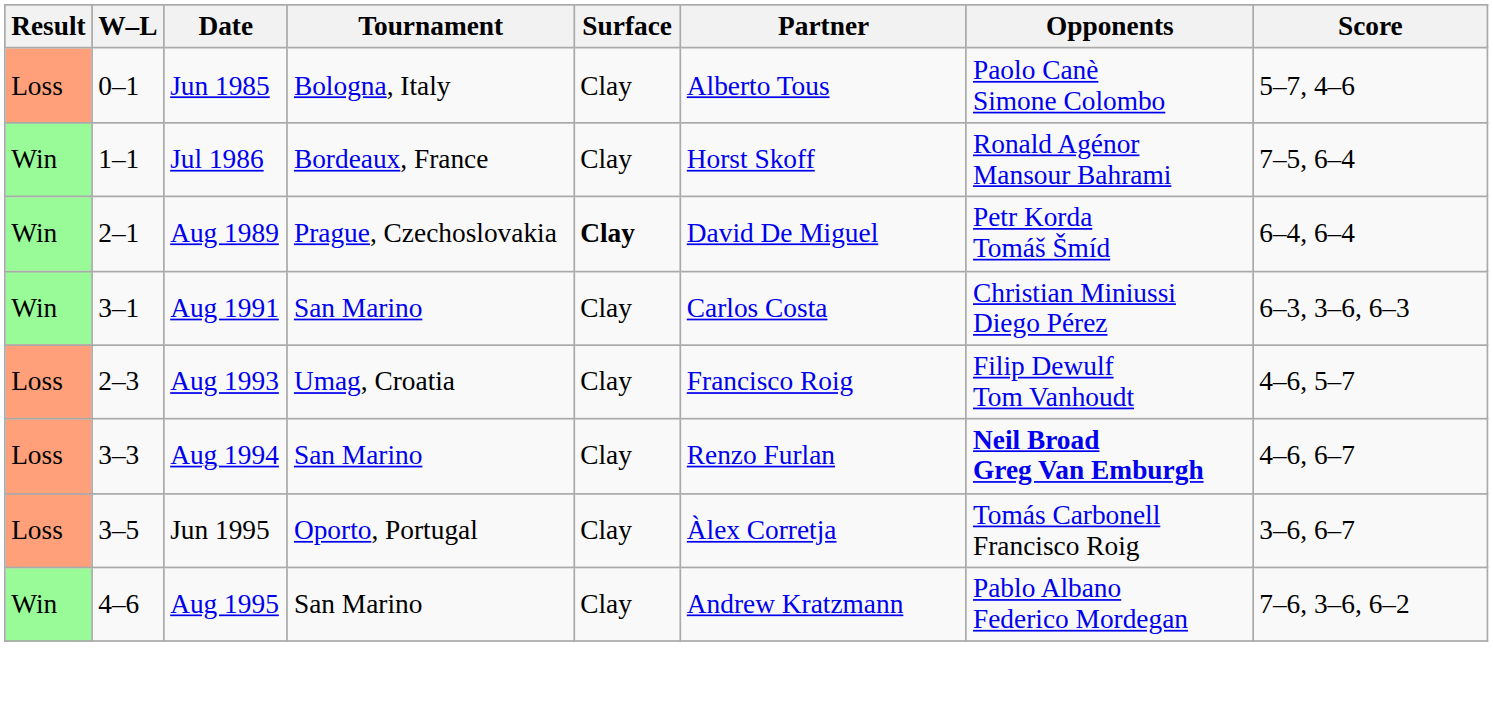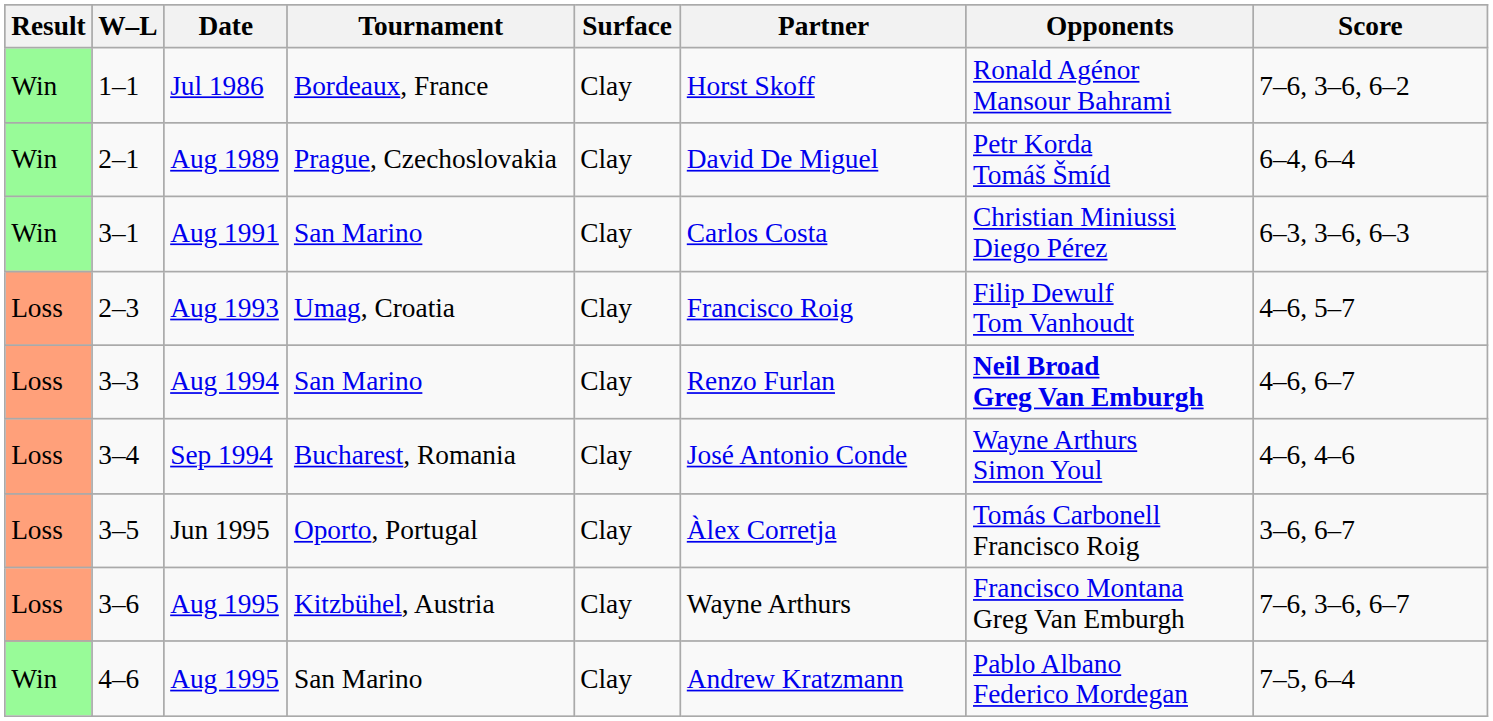 <table class="sortable wikitable">
 <tr>
 <th style="width:40px">Result</th>
 <th class="unsortable">W–L</th>
 <th style="width:65px">Date</th>
 <th style="width:160px">Tournament</th>
 <th style="width:55px">Surface</th>
 <th style="width:160px">Partner</th>
 <th style="width:160px">Opponents</th>
 <th style="width:130px" class="unsortable">Score</th>
 </tr>
 <tr>
-<td style="background:#ffa07a;">Loss</td>
-<td>0–1</td>
-<td><a href='#'>Jun 1985</a></td>
-<td><a href='#'>Bologna</a>, Italy</td>
-<td>Clay</td>
-<td> <a href='#'>Alberto Tous</a></td>
-<td> <a href='#'>Paolo Canè</a> <br>  <a href='#'>Simone Colombo</a></td>
-<td>5–7, 4–6</td>
-</tr>
-<tr>
 <td style="background:#98fb98;">Win</td>
 <td>1–1</td>
 <td><a href='#'>Jul 1986</a></td>
 <td><a href='#'>Bordeaux</a>, France</td>
 <td>Clay</td>
 <td> <a href='#'>Horst Skoff</a></td>
 <td> <a href='#'>Ronald Agénor</a> <br>  <a href='#'>Mansour Bahrami</a></td>
-<td>7–5, 6–4</td>
+<td>7–6, 3–6, 6–2</td>
 </tr>
 <tr>
 <td style="background:#98fb98;">Win</td>
 <td>2–1</td>
 <td><a href='#'>Aug 1989</a></td>
 <td><a href='#'>Prague</a>, Czechoslovakia</td>
-<td><strong>Clay</strong></td>
+<td>Clay</td>
 <td> <a href='#'>David De Miguel</a></td>
 <td> <a href='#'>Petr Korda</a> <br>  <a href='#'>Tomáš Šmíd</a></td>
 <td>6–4, 6–4</td>
 </tr>
 <tr>
 <td style="background:#98fb98;">Win</td>
 <td>3–1</td>
 <td><a href='#'>Aug 1991</a></td>
 <td><a href='#'>San Marino</a></td>
 <td>Clay</td>
 <td> <a href='#'>Carlos Costa</a></td>
 <td> <a href='#'>Christian Miniussi</a> <br>  <a href='#'>Diego Pérez</a></td>
 <td>6–3, 3–6, 6–3</td>
 </tr>
 <tr>
 <td style="background:#ffa07a;">Loss</td>
 <td>2–3</td>
 <td><a href='#'>Aug 1993</a></td>
 <td><a href='#'>Umag</a>, Croatia</td>
 <td>Clay</td>
 <td> <a href='#'>Francisco Roig</a></td>
 <td> <a href='#'>Filip Dewulf</a> <br>  <a href='#'>Tom Vanhoudt</a></td>
 <td>4–6, 5–7</td>
 </tr>
 <tr>
 <td style="background:#ffa07a;">Loss</td>
 <td>3–3</td>
 <td><a href='#'>Aug 1994</a></td>
 <td><a href='#'>San Marino</a></td>
 <td>Clay</td>
 <td> <a href='#'>Renzo Furlan</a></td>
 <td><strong> <a href='#'>Neil Broad</a> <br>  <a href='#'>Greg Van Emburgh</a></strong></td>
 <td>4–6, 6–7</td>
 </tr>
 <tr>
 <td style="background:#ffa07a;">Loss</td>
+<td>3–4</td>
+<td><a href='#'>Sep 1994</a></td>
+<td><a href='#'>Bucharest</a>, Romania</td>
+<td>Clay</td>
+<td> <a href='#'>José Antonio Conde</a></td>
+<td> <a href='#'>Wayne Arthurs</a> <br>  <a href='#'>Simon Youl</a></td>
+<td>4–6, 4–6</td>
+</tr>
+<tr>
+<td style="background:#ffa07a;">Loss</td>
 <td>3–5</td>
 <td>Jun 1995</td>
 <td><a href='#'>Oporto</a>, Portugal</td>
 <td>Clay</td>
 <td> <a href='#'>Àlex Corretja</a></td>
 <td> <a href='#'>Tomás Carbonell</a> <br>  Francisco Roig</td>
 <td>3–6, 6–7</td>
 </tr>
 <tr>
+<td style="background:#ffa07a;">Loss</td>
+<td>3–6</td>
+<td><a href='#'>Aug 1995</a></td>
+<td><a href='#'>Kitzbühel</a>, Austria</td>
+<td>Clay</td>
+<td> Wayne Arthurs</td>
+<td> <a href='#'>Francisco Montana</a> <br>  Greg Van Emburgh</td>
+<td>7–6, 3–6, 6–7</td>
+</tr>
+<tr>
 <td style="background:#98fb98;">Win</td>
 <td>4–6</td>
 <td><a href='#'>Aug 1995</a></td>
 <td>San Marino</td>
 <td>Clay</td>
 <td> <a href='#'>Andrew Kratzmann</a></td>
 <td> <a href='#'>Pablo Albano</a> <br>  <a href='#'>Federico Mordegan</a></td>
-<td>7–6, 3–6, 6–2</td>
+<td>7–5, 6–4</td>
 </tr>
 </table>
